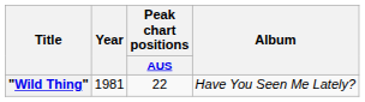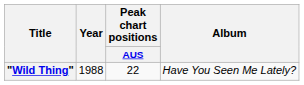 <table class="wikitable plainrowheaders" style="text-align:center;">
 <tr>
 <th scope="col" rowspan="2">Title</th>
 <th scope="col" rowspan="2">Year</th>
 <th scope="col" colspan="1">Peak chart positions</th>
 <th scope="col" rowspan="2">Album</th>
 </tr>
 <tr>
 <th scope="col" style="width:3em;font-size:90%;"><a href='#'>AUS</a><br></th>
 </tr>
 <tr>
 <th scope="row">"<a href='#'>Wild Thing</a>"</th>
-<td>1981</td>
+<td>1988</td>
 <td>22</td>
 <td><em>Have You Seen Me Lately?</em></td>
 </tr>
 </table>
